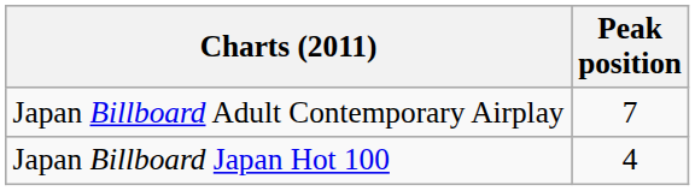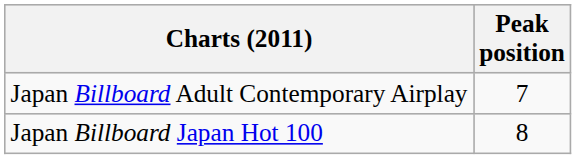 <table class="wikitable sortable">
 <tr>
 <th>Charts (2011)</th>
 <th>Peak<br>position</th>
 </tr>
 <tr>
 <td>Japan <em><a href='#'>Billboard</a></em> Adult Contemporary Airplay</td>
 <td align="center">7</td>
 </tr>
 <tr>
 <td>Japan <em>Billboard</em> <a href='#'>Japan Hot 100</a></td>
-<td align="center">4</td>
+<td align="center">8</td>
 </tr>
 </table>
